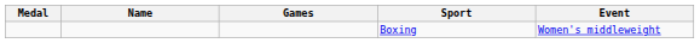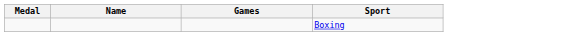 <table class="wikitable sortable">
 <tr>
 <th style="width:5em">Medal</th>
 <th style="width:15em">Name</th>
 <th style="width:15em">Games</th>
 <th style="width:15em">Sport</th>
-<th style="width:15em">Event</th>
 </tr>
 <tr>
 <td></td>
 <td></td>
 <td></td>
 <td> <a href='#'>Boxing</a></td>
-<td><a href='#'>Women's middleweight</a></td>
 </tr>
 </table>
